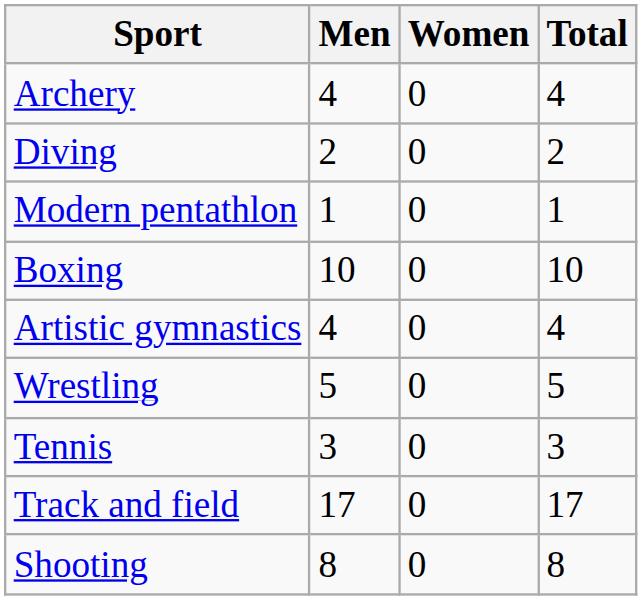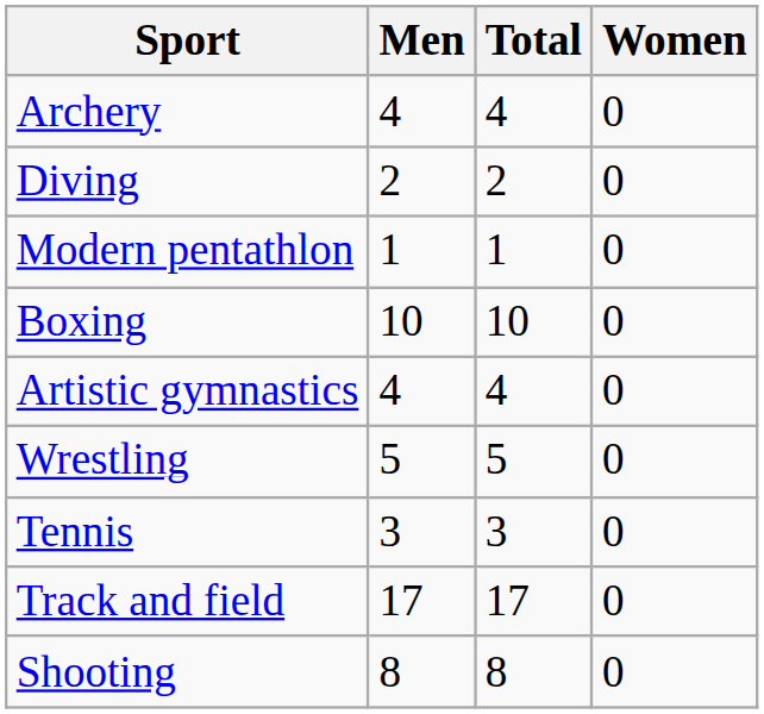 <table class="wikitable sortable">
 <tr>
 <th>Sport</th>
 <th>Men</th>
+<th>Total</th>
 <th>Women</th>
-<th>Total</th>
 </tr>
 <tr>
 <td><a href='#'>Archery</a></td>
 <td>4</td>
+<td>4</td>
 <td>0</td>
-<td>4</td>
 </tr>
 <tr>
 <td><a href='#'>Diving</a></td>
 <td>2</td>
+<td>2</td>
 <td>0</td>
-<td>2</td>
 </tr>
 <tr>
 <td><a href='#'>Modern pentathlon</a></td>
 <td>1</td>
+<td>1</td>
 <td>0</td>
-<td>1</td>
 </tr>
 <tr>
 <td><a href='#'>Boxing</a></td>
 <td>10</td>
+<td>10</td>
 <td>0</td>
-<td>10</td>
 </tr>
 <tr>
 <td><a href='#'>Artistic gymnastics</a></td>
 <td>4</td>
+<td>4</td>
 <td>0</td>
-<td>4</td>
 </tr>
 <tr>
 <td><a href='#'>Wrestling</a></td>
 <td>5</td>
+<td>5</td>
 <td>0</td>
-<td>5</td>
 </tr>
 <tr>
 <td><a href='#'>Tennis</a></td>
 <td>3</td>
+<td>3</td>
 <td>0</td>
-<td>3</td>
 </tr>
 <tr>
 <td><a href='#'>Track and field</a></td>
 <td>17</td>
+<td>17</td>
 <td>0</td>
-<td>17</td>
 </tr>
 <tr>
 <td><a href='#'>Shooting</a></td>
 <td>8</td>
+<td>8</td>
 <td>0</td>
-<td>8</td>
 </tr>
 </table>
